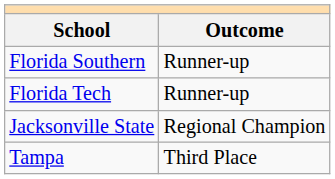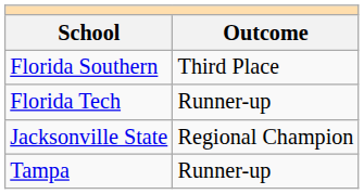 <table class="wikitable" style="float:left; margin-right:1em;">
 <tr>
 <th colspan="3" style="background:#ffdead;"></th>
 </tr>
 <tr>
 <th>School</th>
 <th>Outcome</th>
 </tr>
 <tr>
 <td><a href='#'>Florida Southern</a></td>
-<td>Runner-up</td>
+<td>Third Place</td>
 </tr>
 <tr>
 <td><a href='#'>Florida Tech</a></td>
 <td>Runner-up</td>
 </tr>
 <tr>
 <td><a href='#'>Jacksonville State</a></td>
 <td>Regional Champion</td>
 </tr>
 <tr>
 <td><a href='#'>Tampa</a></td>
-<td>Third Place</td>
+<td>Runner-up</td>
 </tr>
 </table>
